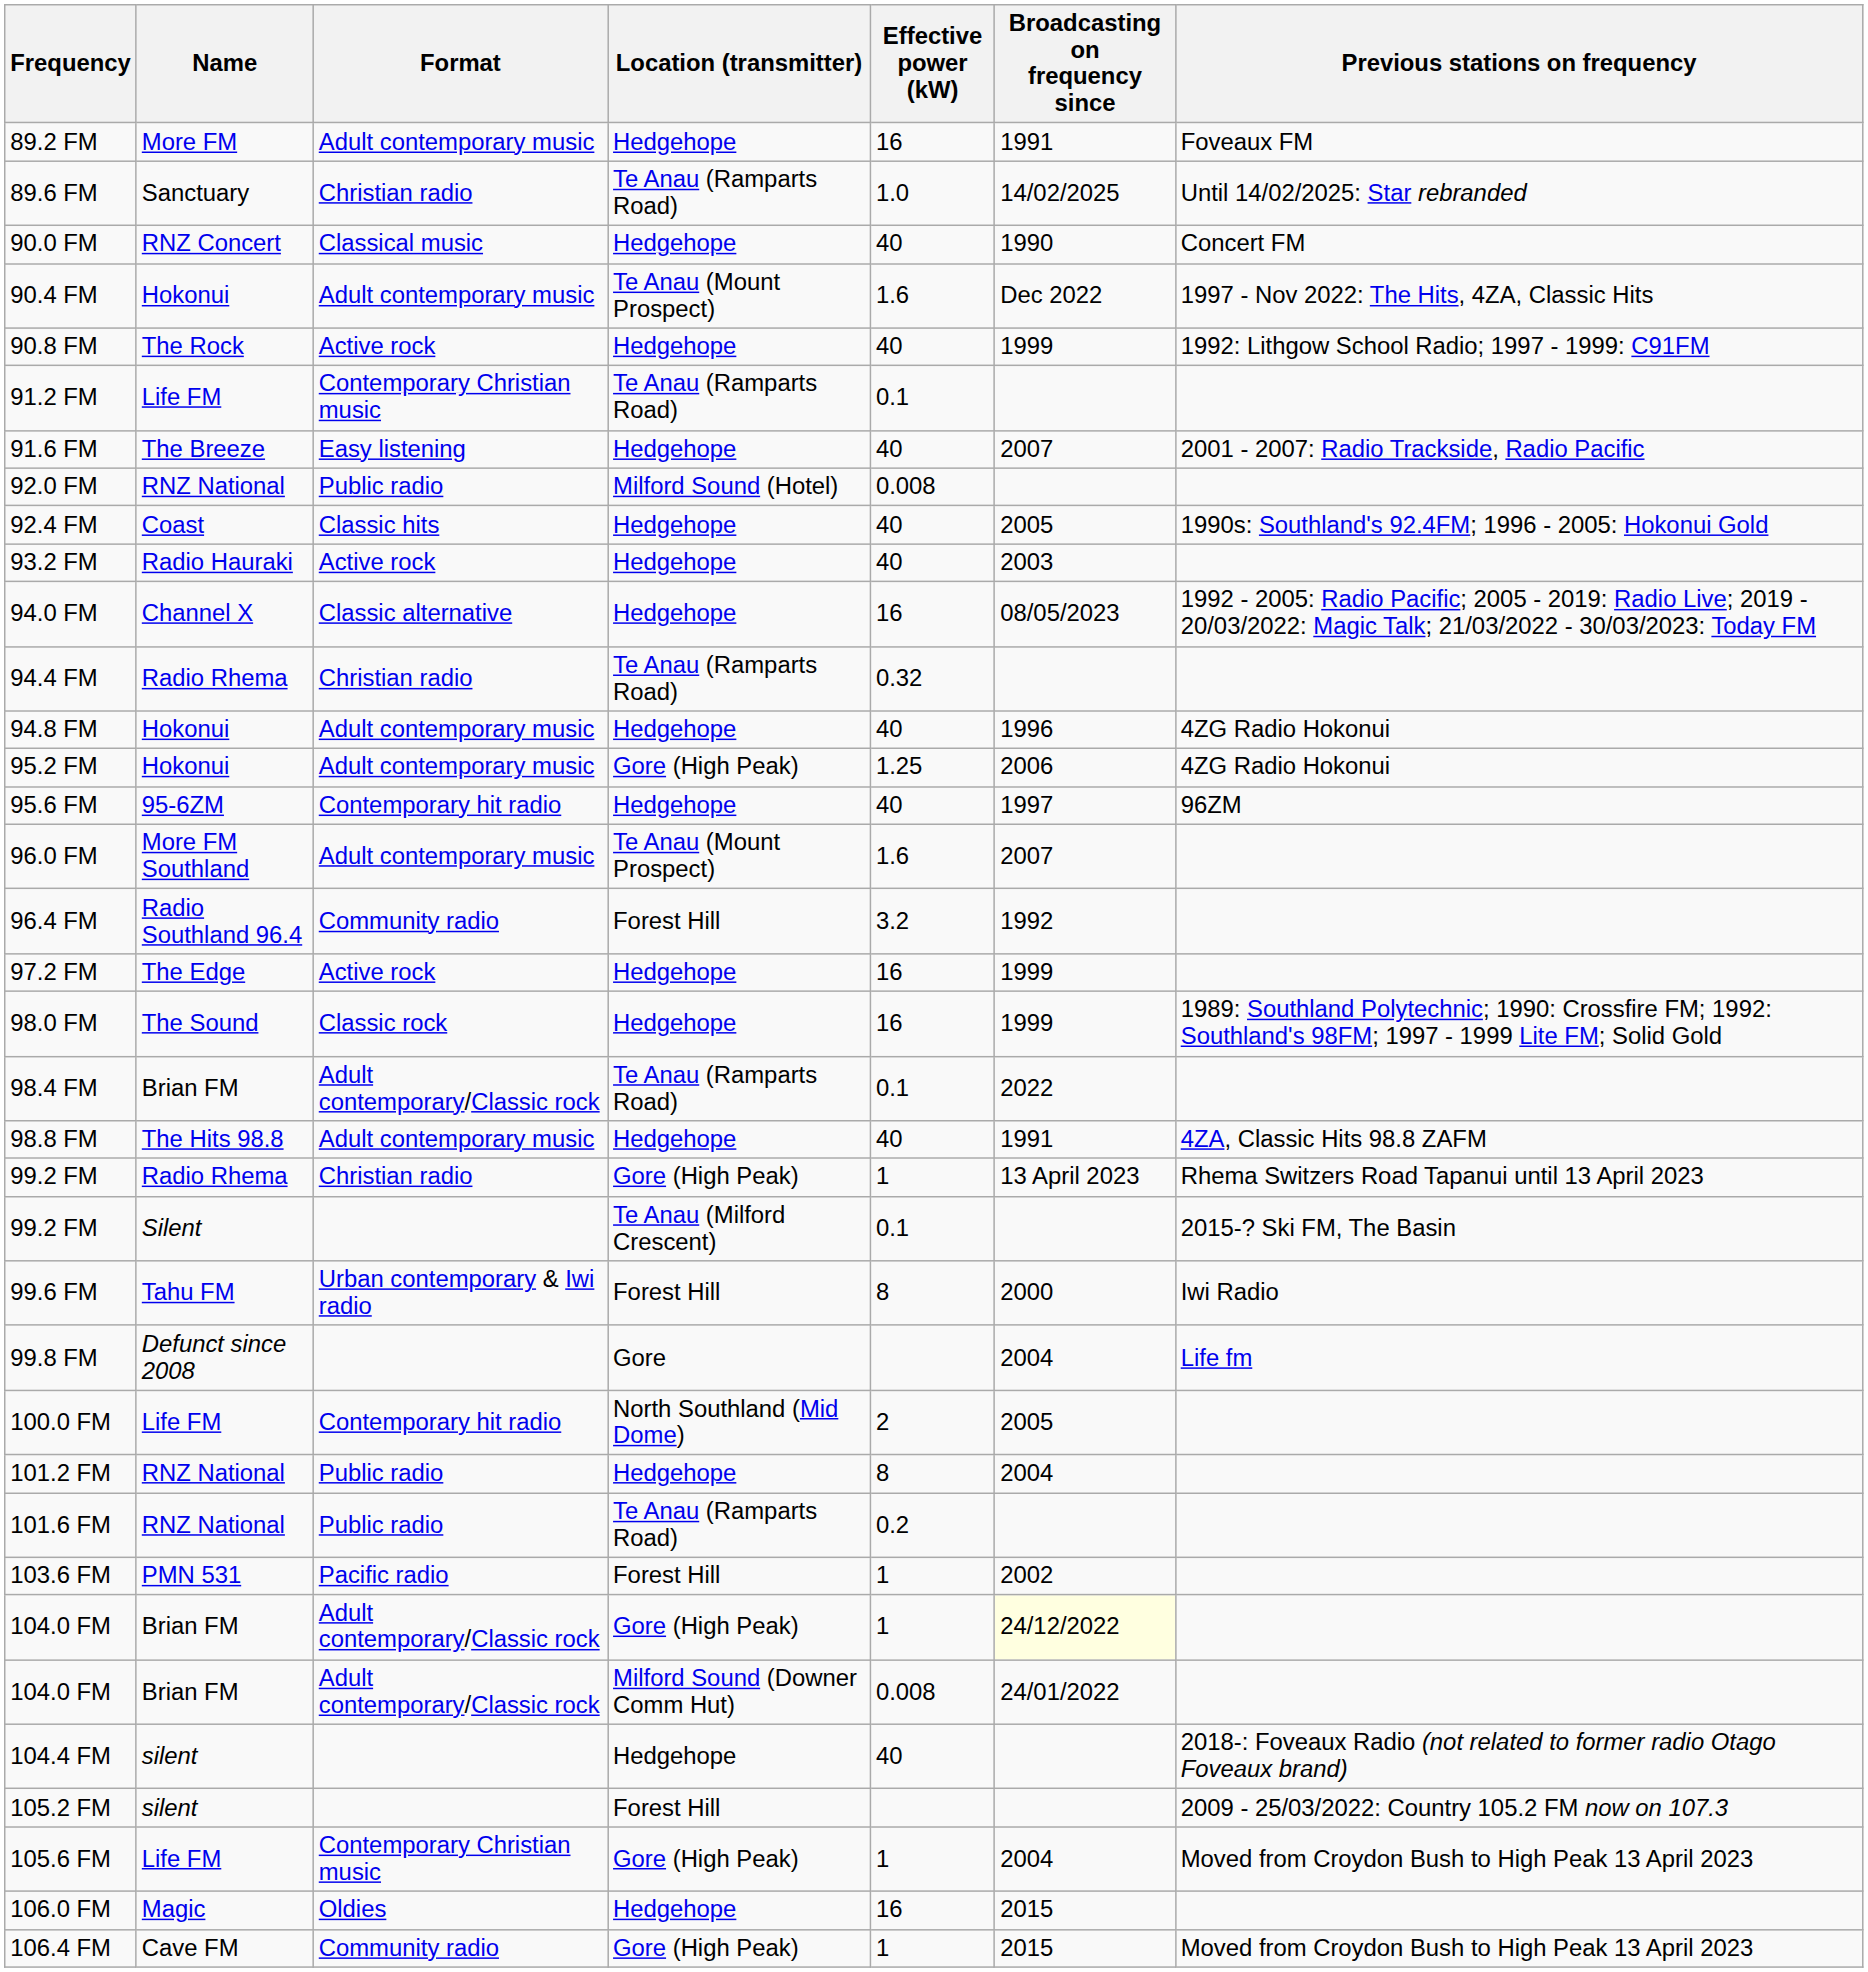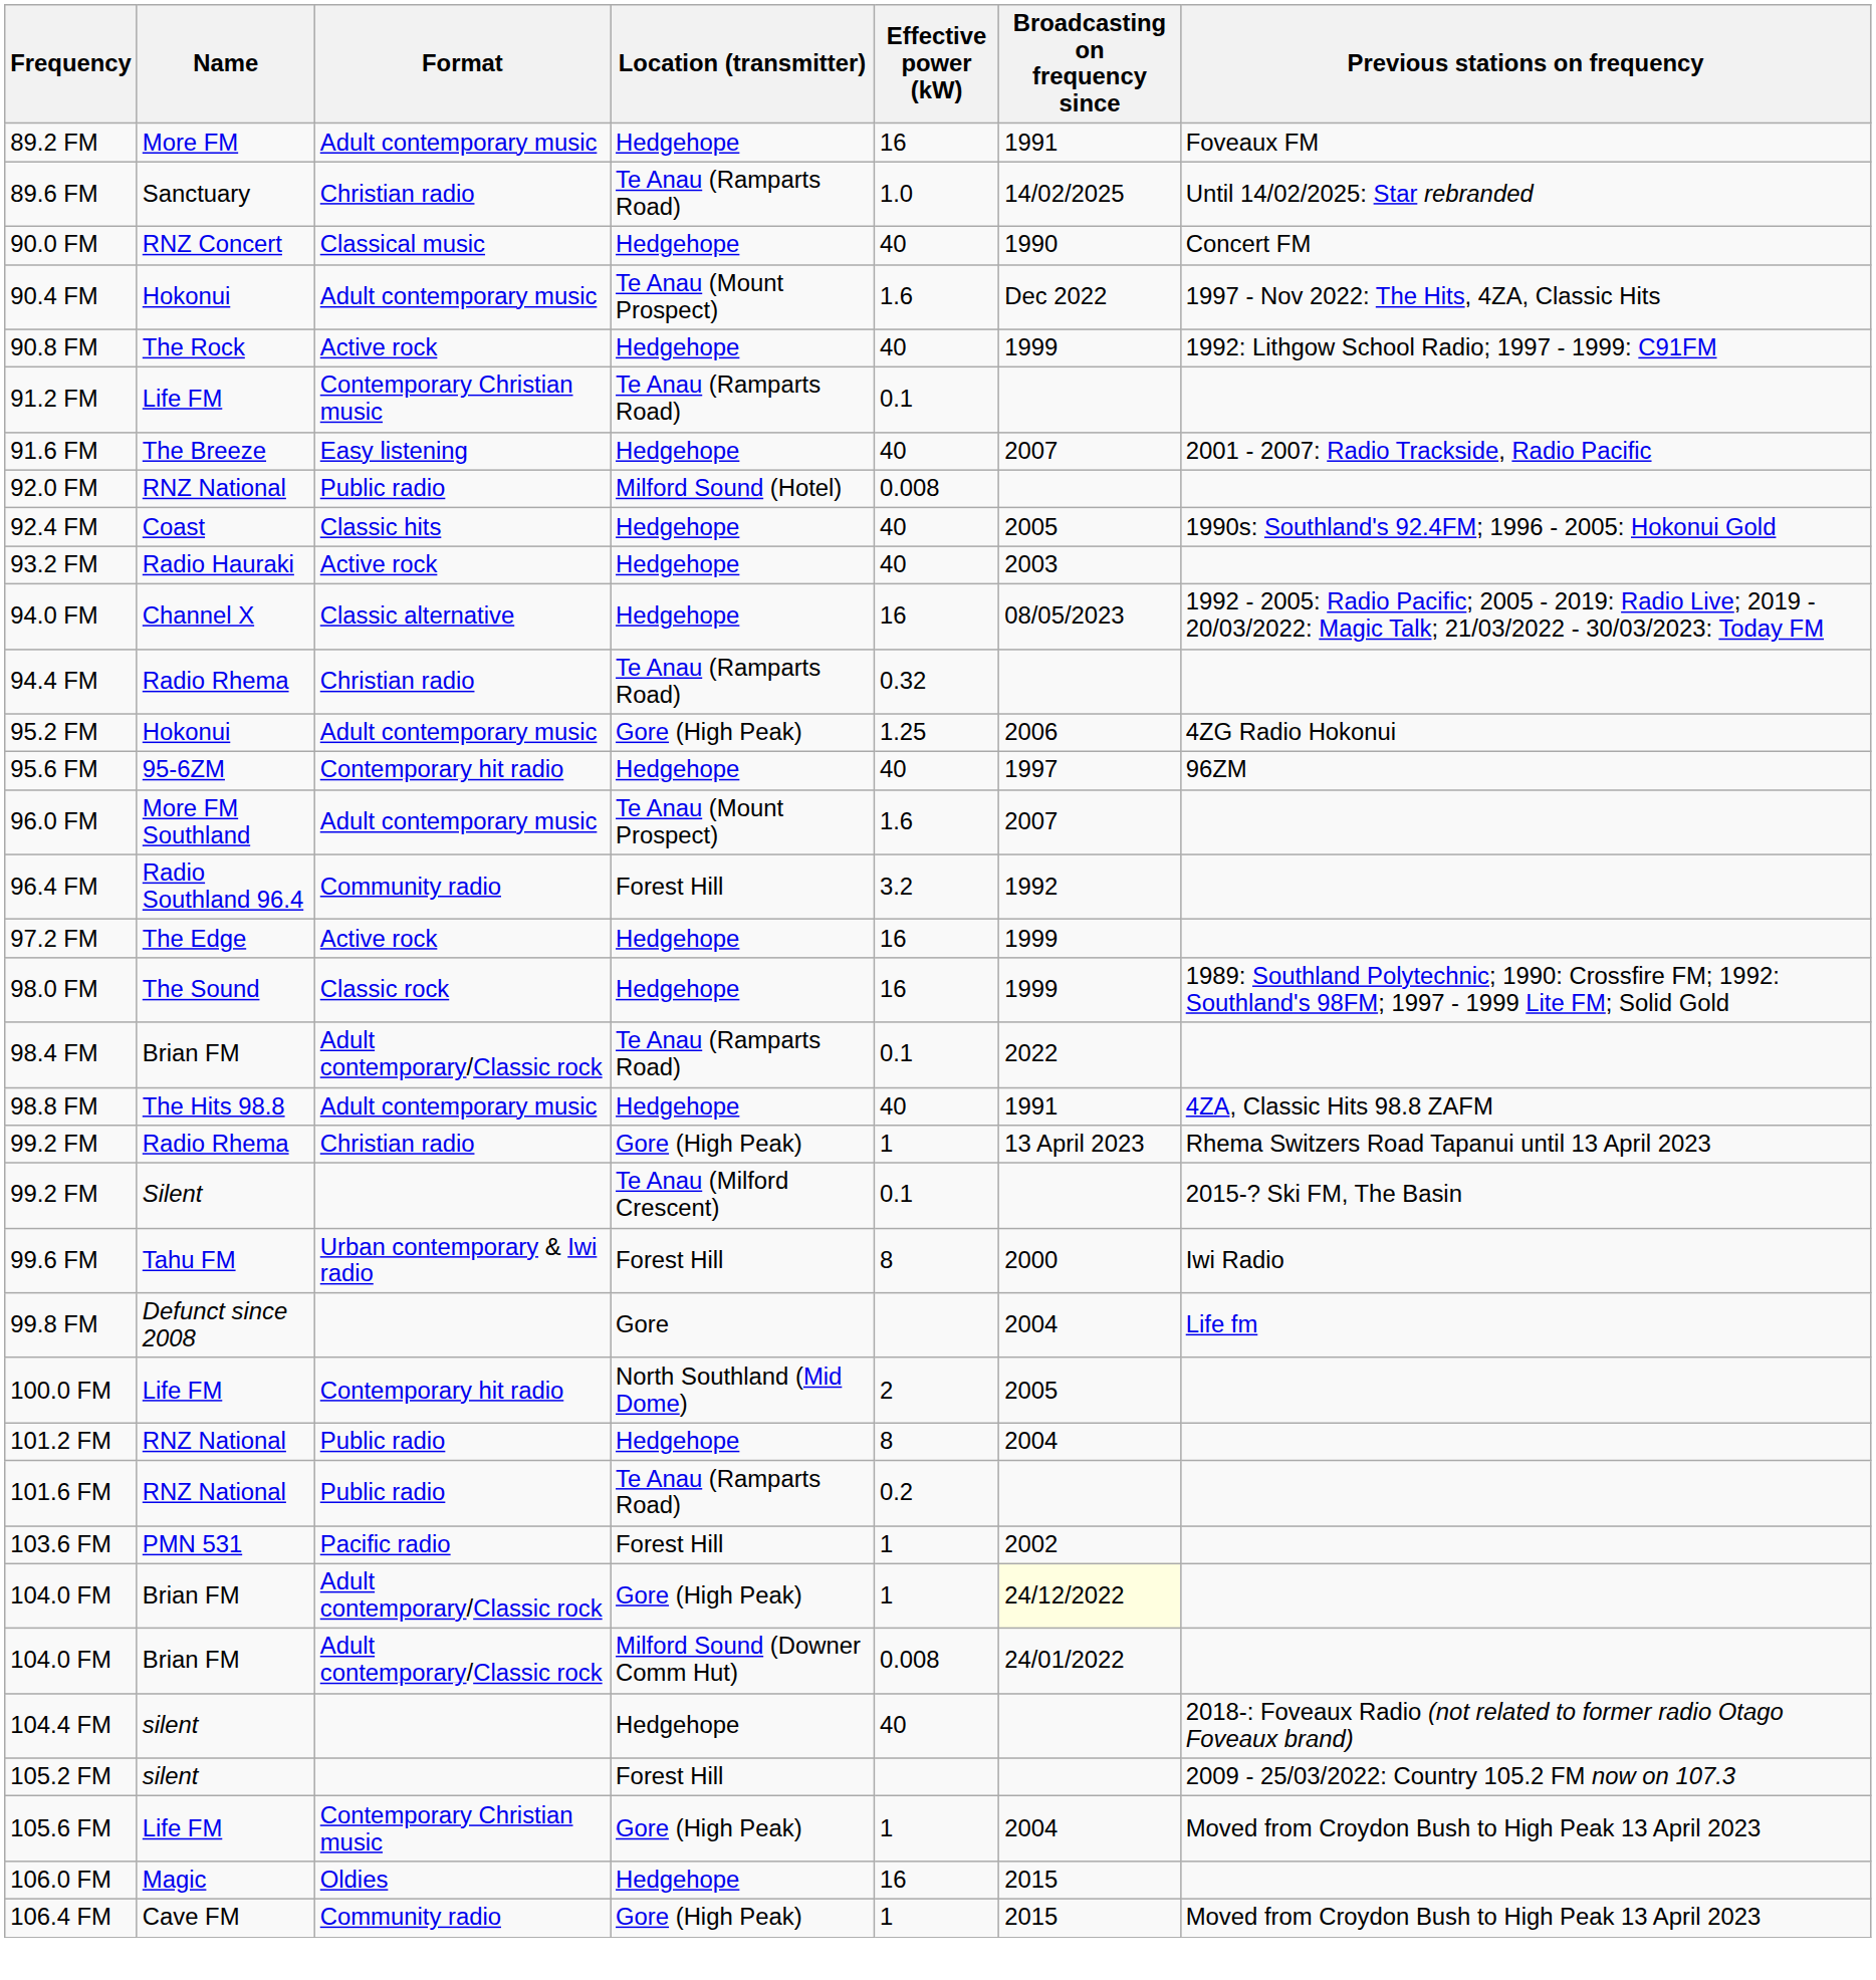 <table class="wikitable sortable defaultleft col5right">
 <tr>
 <th scope="col">Frequency</th>
 <th scope="col">Name</th>
 <th scope="col">Format</th>
 <th scope="col">Location (transmitter)</th>
 <th scope="col">Effective<br>power (kW)</th>
 <th scope="col">Broadcasting on <br>frequency since</th>
 <th scope="col">Previous stations on frequency</th>
 </tr>
 <tr>
 <td>89.2 FM</td>
 <td><a href='#'>More FM</a></td>
 <td><a href='#'>Adult contemporary music</a></td>
 <td><a href='#'>Hedgehope</a></td>
 <td>16</td>
 <td>1991</td>
 <td>Foveaux FM</td>
 </tr>
 <tr>
 <td>89.6 FM</td>
 <td>Sanctuary</td>
 <td><a href='#'>Christian radio</a></td>
 <td><a href='#'>Te Anau</a> (Ramparts Road)</td>
 <td>1.0</td>
 <td>14/02/2025</td>
 <td>Until 14/02/2025: <a href='#'>Star</a> <em>rebranded</em></td>
 </tr>
 <tr>
 <td>90.0 FM</td>
 <td><a href='#'>RNZ Concert</a></td>
 <td><a href='#'>Classical music</a></td>
 <td><a href='#'>Hedgehope</a></td>
 <td>40</td>
 <td>1990</td>
 <td>Concert FM</td>
 </tr>
 <tr>
 <td>90.4 FM</td>
 <td><a href='#'>Hokonui</a></td>
 <td><a href='#'>Adult contemporary music</a></td>
 <td><a href='#'>Te Anau</a> (Mount Prospect)</td>
 <td>1.6</td>
 <td>Dec 2022</td>
 <td>1997 - Nov 2022: <a href='#'>The Hits</a>, 4ZA, Classic Hits</td>
 </tr>
 <tr>
 <td>90.8 FM</td>
 <td><a href='#'>The Rock</a></td>
 <td><a href='#'>Active rock</a></td>
 <td><a href='#'>Hedgehope</a></td>
 <td>40</td>
 <td>1999</td>
 <td>1992: Lithgow School Radio; 1997 - 1999: <a href='#'>C91FM</a></td>
 </tr>
 <tr>
 <td>91.2 FM</td>
 <td><a href='#'>Life FM</a></td>
 <td><a href='#'>Contemporary Christian music</a></td>
 <td><a href='#'>Te Anau</a> (Ramparts Road)</td>
 <td>0.1</td>
 <td></td>
 <td></td>
 </tr>
 <tr>
 <td>91.6 FM</td>
 <td><a href='#'>The Breeze</a></td>
 <td><a href='#'>Easy listening</a></td>
 <td><a href='#'>Hedgehope</a></td>
 <td>40</td>
 <td>2007</td>
 <td>2001 - 2007: <a href='#'>Radio Trackside</a>, <a href='#'>Radio Pacific</a></td>
 </tr>
 <tr>
 <td>92.0 FM</td>
 <td><a href='#'>RNZ National</a></td>
 <td><a href='#'>Public radio</a></td>
 <td><a href='#'>Milford Sound</a> (Hotel)</td>
 <td>0.008</td>
 <td></td>
 <td></td>
 </tr>
 <tr>
 <td>92.4 FM</td>
 <td><a href='#'>Coast</a></td>
 <td><a href='#'>Classic hits</a></td>
 <td><a href='#'>Hedgehope</a></td>
 <td>40</td>
 <td>2005</td>
 <td>1990s: <a href='#'>Southland's 92.4FM</a>; 1996 - 2005: <a href='#'>Hokonui Gold</a></td>
 </tr>
 <tr>
 <td>93.2 FM</td>
 <td><a href='#'>Radio Hauraki</a></td>
 <td><a href='#'>Active rock</a></td>
 <td><a href='#'>Hedgehope</a></td>
 <td>40</td>
 <td>2003</td>
 <td></td>
 </tr>
 <tr>
 <td>94.0 FM</td>
 <td><a href='#'>Channel X</a></td>
 <td><a href='#'>Classic alternative</a></td>
 <td><a href='#'>Hedgehope</a></td>
 <td>16</td>
 <td>08/05/2023</td>
 <td>1992 - 2005: <a href='#'>Radio Pacific</a>; 2005 - 2019: <a href='#'>Radio Live</a>; 2019 - 20/03/2022: <a href='#'>Magic Talk</a>; 21/03/2022 - 30/03/2023: <a href='#'>Today FM</a></td>
 </tr>
 <tr>
 <td>94.4 FM</td>
 <td><a href='#'>Radio Rhema</a></td>
 <td><a href='#'>Christian radio</a></td>
 <td><a href='#'>Te Anau</a> (Ramparts Road)</td>
 <td>0.32</td>
 <td></td>
 <td></td>
-</tr>
-<tr>
-<td>94.8 FM</td>
-<td><a href='#'>Hokonui</a></td>
-<td><a href='#'>Adult contemporary music</a></td>
-<td><a href='#'>Hedgehope</a></td>
-<td>40</td>
-<td>1996</td>
-<td>4ZG Radio Hokonui</td>
 </tr>
 <tr>
 <td>95.2 FM</td>
 <td><a href='#'>Hokonui</a></td>
 <td><a href='#'>Adult contemporary music</a></td>
 <td><a href='#'>Gore</a> (High Peak)</td>
 <td>1.25</td>
 <td>2006</td>
 <td>4ZG Radio Hokonui</td>
 </tr>
 <tr>
 <td>95.6 FM</td>
 <td><a href='#'>95-6ZM</a></td>
 <td><a href='#'>Contemporary hit radio</a></td>
 <td><a href='#'>Hedgehope</a></td>
 <td>40</td>
 <td>1997</td>
 <td>96ZM</td>
 </tr>
 <tr>
 <td>96.0 FM</td>
 <td><a href='#'>More FM Southland</a></td>
 <td><a href='#'>Adult contemporary music</a></td>
 <td><a href='#'>Te Anau</a> (Mount Prospect)</td>
 <td>1.6</td>
 <td>2007</td>
 <td></td>
 </tr>
 <tr>
 <td>96.4 FM</td>
 <td><a href='#'>Radio Southland 96.4</a></td>
 <td><a href='#'>Community radio</a></td>
 <td>Forest Hill</td>
 <td>3.2</td>
 <td>1992</td>
 <td></td>
 </tr>
 <tr>
 <td>97.2 FM</td>
 <td><a href='#'>The Edge</a></td>
 <td><a href='#'>Active rock</a></td>
 <td><a href='#'>Hedgehope</a></td>
 <td>16</td>
 <td>1999</td>
 <td></td>
 </tr>
 <tr>
 <td>98.0 FM</td>
 <td><a href='#'>The Sound</a></td>
 <td><a href='#'>Classic rock</a></td>
 <td><a href='#'>Hedgehope</a></td>
 <td>16</td>
 <td>1999</td>
 <td>1989: <a href='#'>Southland Polytechnic</a>; 1990: Crossfire FM; 1992: <a href='#'>Southland's 98FM</a>; 1997 - 1999 <a href='#'>Lite FM</a>; Solid Gold</td>
 </tr>
 <tr>
 <td>98.4 FM</td>
 <td>Brian FM</td>
 <td><a href='#'>Adult contemporary</a>/<a href='#'>Classic rock</a></td>
 <td><a href='#'>Te Anau</a> (Ramparts Road)</td>
 <td>0.1</td>
 <td>2022</td>
 <td></td>
 </tr>
 <tr>
 <td>98.8 FM</td>
 <td><a href='#'>The Hits 98.8</a></td>
 <td><a href='#'>Adult contemporary music</a></td>
 <td><a href='#'>Hedgehope</a></td>
 <td>40</td>
 <td>1991</td>
 <td><a href='#'>4ZA</a>, Classic Hits 98.8 ZAFM</td>
 </tr>
 <tr>
 <td>99.2 FM</td>
 <td><a href='#'>Radio Rhema</a></td>
 <td><a href='#'>Christian radio</a></td>
 <td><a href='#'>Gore</a> (High Peak)</td>
 <td>1</td>
 <td>13 April 2023</td>
 <td>Rhema Switzers Road Tapanui until 13 April 2023</td>
 </tr>
 <tr>
 <td>99.2 FM</td>
 <td><em>Silent</em></td>
 <td></td>
 <td><a href='#'>Te Anau</a> (Milford Crescent)</td>
 <td>0.1</td>
 <td></td>
 <td>2015-? Ski FM, The Basin</td>
 </tr>
 <tr>
 <td>99.6 FM</td>
 <td><a href='#'>Tahu FM</a></td>
 <td><a href='#'>Urban contemporary</a> & <a href='#'>Iwi radio</a></td>
 <td>Forest Hill</td>
 <td>8</td>
 <td>2000</td>
 <td>Iwi Radio</td>
 </tr>
 <tr>
 <td>99.8 FM</td>
 <td><em>Defunct since 2008</em></td>
 <td></td>
 <td>Gore</td>
 <td></td>
 <td>2004</td>
 <td><a href='#'>Life fm</a></td>
 </tr>
 <tr>
 <td>100.0 FM</td>
 <td><a href='#'>Life FM</a></td>
 <td><a href='#'>Contemporary hit radio</a></td>
 <td>North Southland (<a href='#'>Mid Dome</a>)</td>
 <td>2</td>
 <td>2005</td>
 <td></td>
 </tr>
 <tr>
 <td>101.2 FM</td>
 <td><a href='#'>RNZ National</a></td>
 <td><a href='#'>Public radio</a></td>
 <td><a href='#'>Hedgehope</a></td>
 <td>8</td>
 <td>2004</td>
 <td></td>
 </tr>
 <tr>
 <td>101.6 FM</td>
 <td><a href='#'>RNZ National</a></td>
 <td><a href='#'>Public radio</a></td>
 <td><a href='#'>Te Anau</a> (Ramparts Road)</td>
 <td>0.2</td>
 <td></td>
 <td></td>
 </tr>
 <tr>
 <td>103.6 FM</td>
 <td><a href='#'>PMN 531</a></td>
 <td><a href='#'>Pacific radio</a></td>
 <td>Forest Hill</td>
 <td>1</td>
 <td>2002</td>
 <td></td>
 </tr>
 <tr>
 <td>104.0 FM</td>
 <td>Brian FM</td>
 <td><a href='#'>Adult contemporary</a>/<a href='#'>Classic rock</a></td>
 <td><a href='#'>Gore</a> (High Peak)</td>
 <td>1</td>
 <td style="background: lightyellow;">24/12/2022</td>
 <td></td>
 </tr>
 <tr>
 <td>104.0 FM</td>
 <td>Brian FM</td>
 <td><a href='#'>Adult contemporary</a>/<a href='#'>Classic rock</a></td>
 <td><a href='#'>Milford Sound</a> (Downer Comm Hut)</td>
 <td>0.008</td>
 <td>24/01/2022</td>
 <td></td>
 </tr>
 <tr>
 <td>104.4 FM</td>
 <td><em>silent</em></td>
 <td></td>
 <td>Hedgehope</td>
 <td>40</td>
 <td></td>
 <td>2018-: Foveaux Radio <em>(not related to former radio Otago Foveaux brand)</em></td>
 </tr>
 <tr>
 <td>105.2 FM</td>
 <td><em>silent</em></td>
 <td></td>
 <td>Forest Hill</td>
 <td></td>
 <td></td>
 <td>2009 - 25/03/2022: Country 105.2 FM <em>now on 107.3</em></td>
 </tr>
 <tr>
 <td>105.6 FM</td>
 <td><a href='#'>Life FM</a></td>
 <td><a href='#'>Contemporary Christian music</a></td>
 <td><a href='#'>Gore</a> (High Peak)</td>
 <td>1</td>
 <td>2004</td>
 <td>Moved from Croydon Bush to High Peak 13 April 2023</td>
 </tr>
 <tr>
 <td>106.0 FM</td>
 <td><a href='#'>Magic</a></td>
 <td><a href='#'>Oldies</a></td>
 <td><a href='#'>Hedgehope</a></td>
 <td>16</td>
 <td>2015</td>
 <td></td>
 </tr>
 <tr>
 <td>106.4 FM</td>
 <td>Cave FM</td>
 <td><a href='#'>Community radio</a></td>
 <td><a href='#'>Gore</a> (High Peak)</td>
 <td>1</td>
 <td>2015</td>
 <td>Moved from Croydon Bush to High Peak 13 April 2023</td>
 </tr>
 </table>
